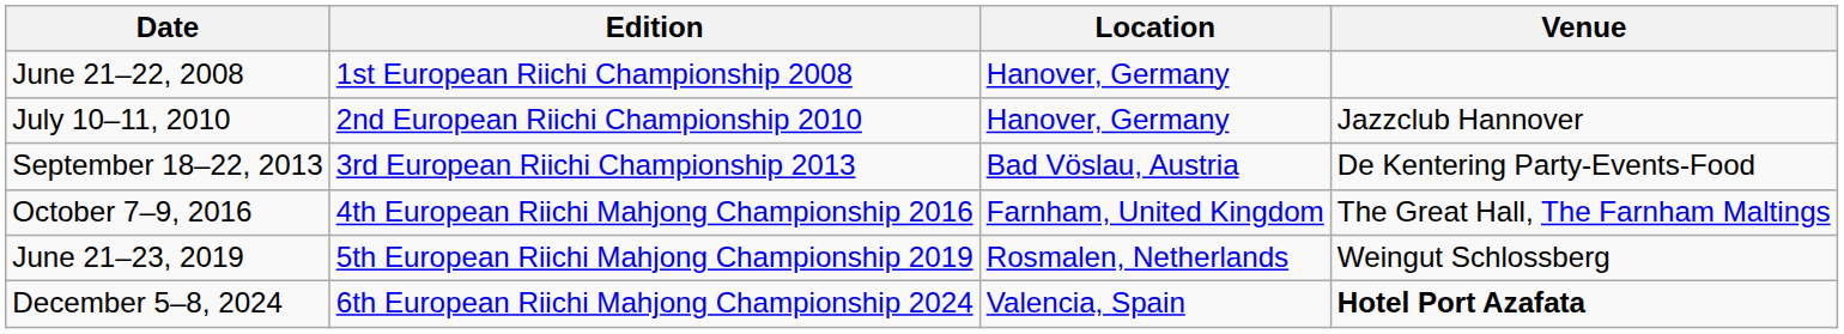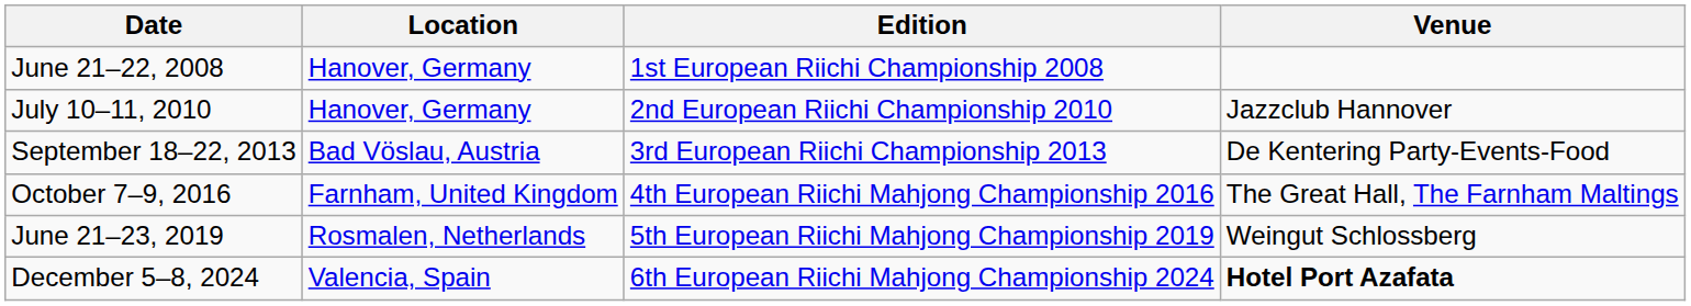 <table class="wikitable">
 <tr>
 <th>Date</th>
+<th>Location</th>
 <th>Edition</th>
-<th>Location</th>
 <th>Venue</th>
 </tr>
 <tr>
 <td>June 21–22, 2008</td>
+<td><a href='#'>Hanover, Germany</a></td>
 <td><a href='#'>1st European Riichi Championship 2008</a></td>
-<td><a href='#'>Hanover, Germany</a></td>
 <td></td>
 </tr>
 <tr>
 <td>July 10–11, 2010</td>
+<td><a href='#'>Hanover, Germany</a></td>
 <td><a href='#'>2nd European Riichi Championship 2010</a></td>
-<td><a href='#'>Hanover, Germany</a></td>
 <td>Jazzclub Hannover</td>
 </tr>
 <tr>
 <td>September 18–22, 2013</td>
+<td><a href='#'>Bad Vöslau, Austria</a></td>
 <td><a href='#'>3rd European Riichi Championship 2013</a></td>
-<td><a href='#'>Bad Vöslau, Austria</a></td>
 <td>De Kentering Party-Events-Food</td>
 </tr>
 <tr>
 <td>October 7–9, 2016</td>
+<td><a href='#'>Farnham, United Kingdom</a></td>
 <td><a href='#'>4th European Riichi Mahjong Championship 2016</a></td>
-<td><a href='#'>Farnham, United Kingdom</a></td>
 <td>The Great Hall, <a href='#'>The Farnham Maltings</a></td>
 </tr>
 <tr>
 <td>June 21–23, 2019</td>
+<td><a href='#'>Rosmalen, Netherlands</a></td>
 <td><a href='#'>5th European Riichi Mahjong Championship 2019</a></td>
-<td><a href='#'>Rosmalen, Netherlands</a></td>
 <td>Weingut Schlossberg</td>
 </tr>
 <tr>
 <td>December 5–8, 2024</td>
+<td><a href='#'>Valencia, Spain</a></td>
 <td><a href='#'>6th European Riichi Mahjong Championship 2024</a></td>
-<td><a href='#'>Valencia, Spain</a></td>
 <td><strong>Hotel Port Azafata</strong></td>
 </tr>
 </table>
